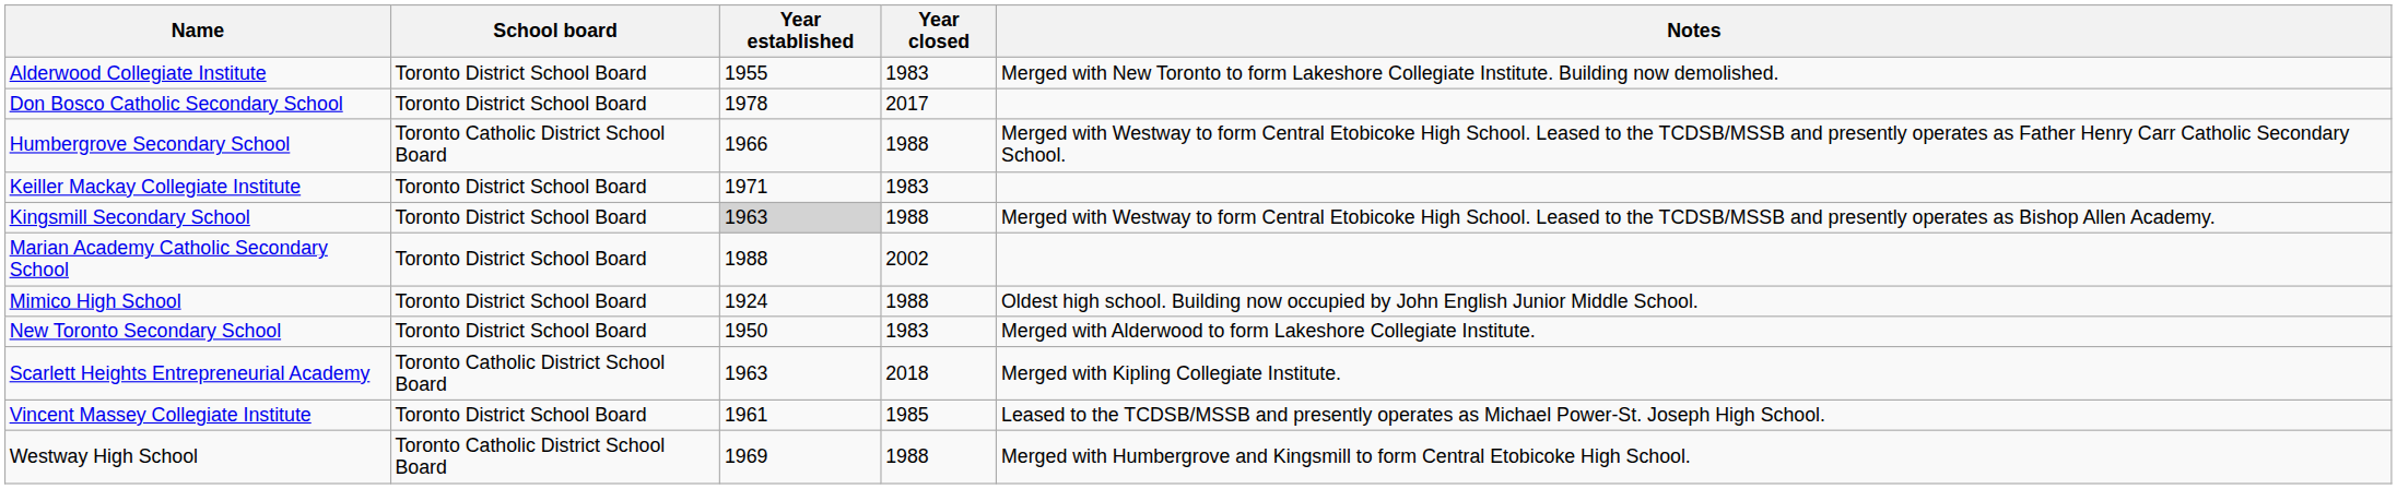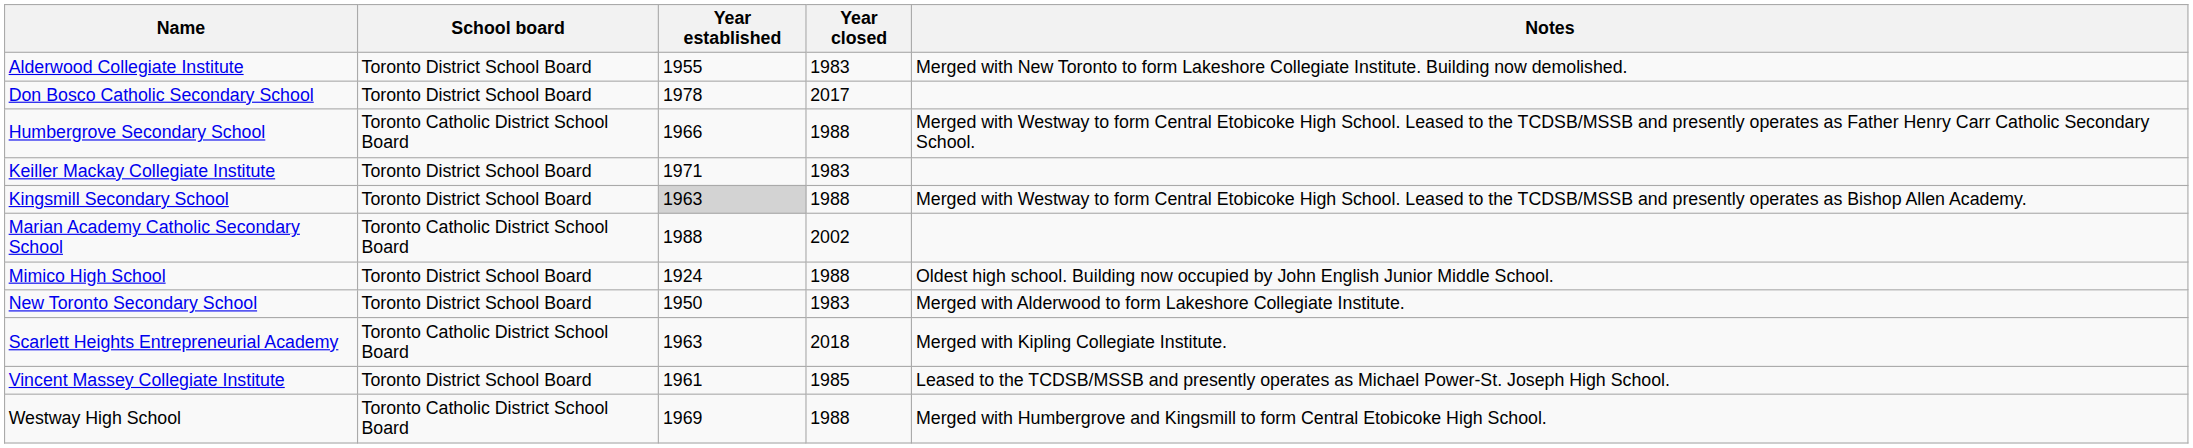 <table class="wikitable sortable plainrowheaders">
 <tr>
 <th>Name</th>
 <th>School board</th>
 <th>Year established</th>
 <th>Year closed</th>
 <th>Notes</th>
 </tr>
 <tr>
 <td><a href='#'>Alderwood Collegiate Institute</a></td>
 <td>Toronto District School Board</td>
 <td>1955</td>
 <td>1983</td>
 <td>Merged with New Toronto to form Lakeshore Collegiate Institute. Building now demolished.</td>
 </tr>
 <tr>
 <td><a href='#'>Don Bosco Catholic Secondary School</a></td>
 <td>Toronto District School Board</td>
 <td>1978</td>
 <td>2017</td>
 <td></td>
 </tr>
 <tr>
 <td><a href='#'>Humbergrove Secondary School</a></td>
 <td>Toronto Catholic District School Board</td>
 <td>1966</td>
 <td>1988</td>
 <td>Merged with Westway to form Central Etobicoke High School. Leased to the TCDSB/MSSB and presently operates as Father Henry Carr Catholic Secondary School.</td>
 </tr>
 <tr>
 <td><a href='#'>Keiller Mackay Collegiate Institute</a></td>
 <td>Toronto District School Board</td>
 <td>1971</td>
 <td>1983</td>
 <td></td>
 </tr>
 <tr>
 <td><a href='#'>Kingsmill Secondary School</a></td>
 <td>Toronto District School Board</td>
 <td style="background: lightgrey;">1963</td>
 <td>1988</td>
 <td>Merged with Westway to form Central Etobicoke High School. Leased to the TCDSB/MSSB and presently operates as Bishop Allen Academy.</td>
 </tr>
 <tr>
 <td><a href='#'>Marian Academy Catholic Secondary School</a></td>
-<td>Toronto District School Board</td>
+<td>Toronto Catholic District School Board</td>
 <td>1988</td>
 <td>2002</td>
 <td></td>
 </tr>
 <tr>
 <td><a href='#'>Mimico High School</a></td>
 <td>Toronto District School Board</td>
 <td>1924</td>
 <td>1988</td>
 <td>Oldest high school. Building now occupied by John English Junior Middle School.</td>
 </tr>
 <tr>
 <td><a href='#'>New Toronto Secondary School</a></td>
 <td>Toronto District School Board</td>
 <td>1950</td>
 <td>1983</td>
 <td>Merged with Alderwood to form Lakeshore Collegiate Institute.</td>
 </tr>
 <tr>
 <td><a href='#'>Scarlett Heights Entrepreneurial Academy</a></td>
 <td>Toronto Catholic District School Board</td>
 <td>1963</td>
 <td>2018</td>
 <td>Merged with Kipling Collegiate Institute.</td>
 </tr>
 <tr>
 <td><a href='#'>Vincent Massey Collegiate Institute</a></td>
 <td>Toronto District School Board</td>
 <td>1961</td>
 <td>1985</td>
 <td>Leased to the TCDSB/MSSB and presently operates as Michael Power-St. Joseph High School.</td>
 </tr>
 <tr>
 <td>Westway High School</td>
 <td>Toronto Catholic District School Board</td>
 <td>1969</td>
 <td>1988</td>
 <td>Merged with Humbergrove and Kingsmill to form Central Etobicoke High School.</td>
 </tr>
 </table>
